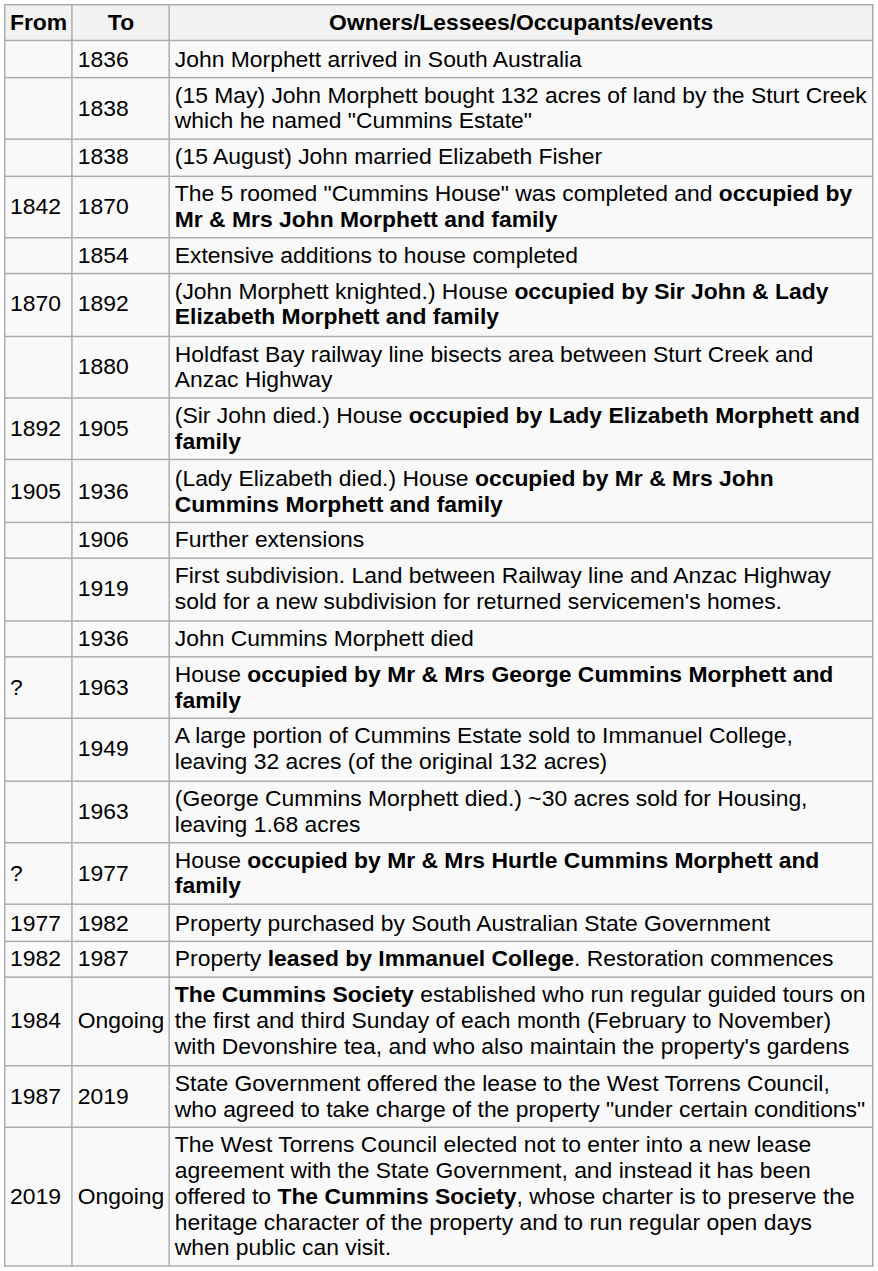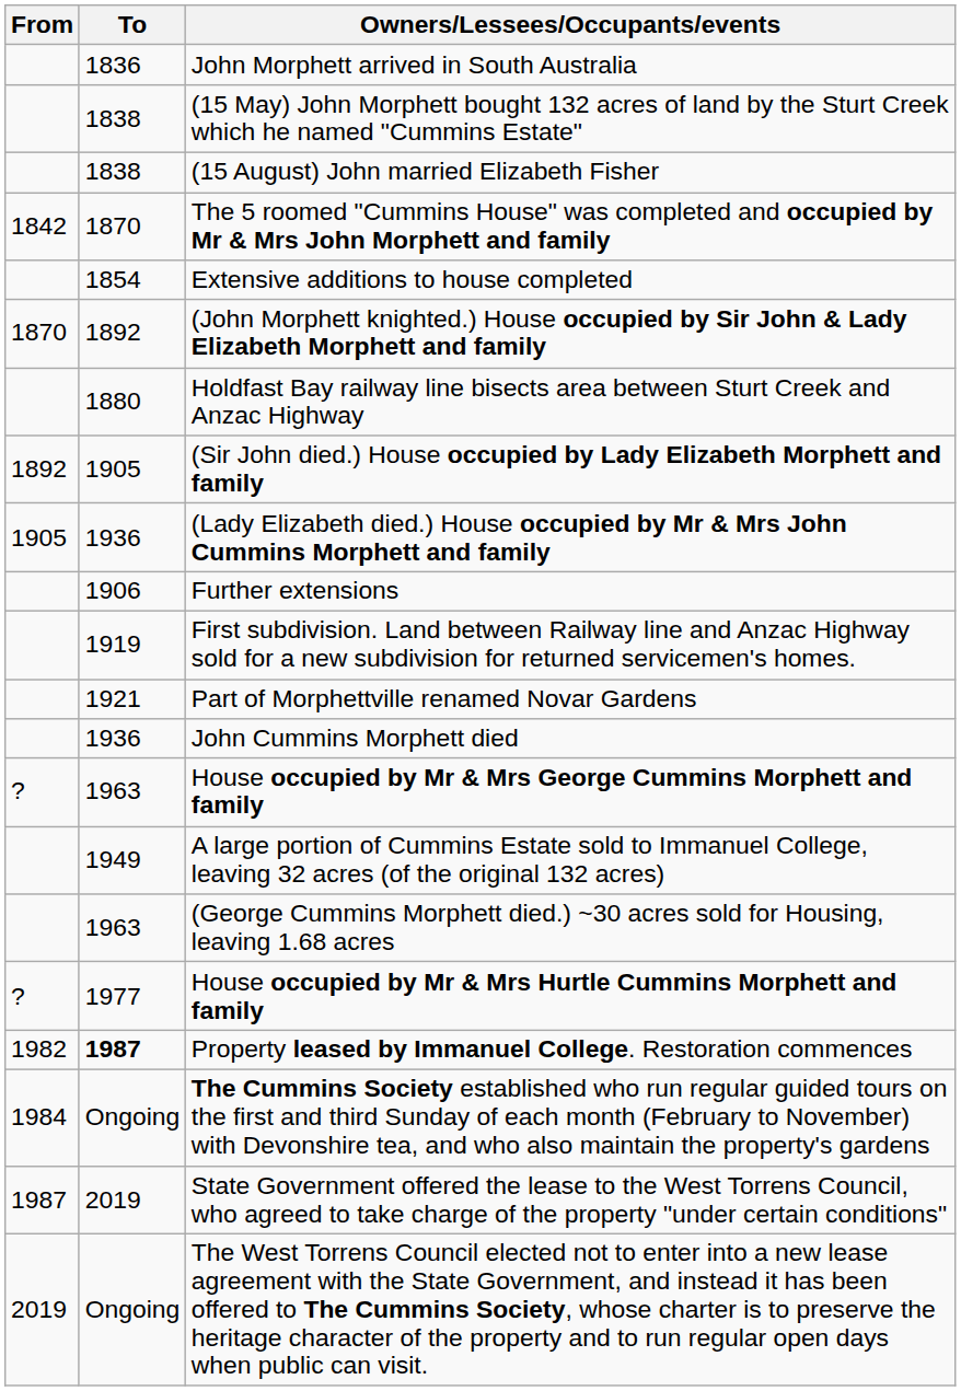 <table class=wikitable>
 <tr>
 <th>From</th>
 <th>To</th>
 <th>Owners/Lessees/Occupants/events</th>
 </tr>
 <tr>
 <td></td>
 <td>1836</td>
 <td>John Morphett arrived in South Australia</td>
 </tr>
 <tr>
 <td></td>
 <td>1838</td>
 <td>(15 May) John Morphett bought 132 acres of land by the Sturt Creek which he named "Cummins Estate"</td>
 </tr>
 <tr>
 <td></td>
 <td>1838</td>
 <td>(15 August) John married Elizabeth Fisher</td>
 </tr>
 <tr>
 <td>1842</td>
 <td>1870</td>
 <td>The 5 roomed "Cummins House" was completed and <strong>occupied by Mr & Mrs John Morphett and family</strong></td>
 </tr>
 <tr>
 <td></td>
 <td>1854</td>
 <td>Extensive additions to house completed</td>
 </tr>
 <tr>
 <td>1870</td>
 <td>1892</td>
 <td>(John Morphett knighted.) House <strong>occupied by Sir John & Lady Elizabeth Morphett and family</strong></td>
 </tr>
 <tr>
 <td></td>
 <td>1880</td>
 <td>Holdfast Bay railway line bisects area between Sturt Creek and Anzac Highway</td>
 </tr>
 <tr>
 <td>1892</td>
 <td>1905</td>
 <td>(Sir John died.) House <strong>occupied by Lady Elizabeth Morphett and family</strong></td>
 </tr>
 <tr>
 <td>1905</td>
 <td>1936</td>
 <td>(Lady Elizabeth died.) House <strong>occupied by Mr & Mrs John Cummins Morphett and family</strong></td>
 </tr>
 <tr>
 <td></td>
 <td>1906</td>
 <td>Further extensions</td>
 </tr>
 <tr>
 <td></td>
 <td>1919</td>
 <td>First subdivision. Land between Railway line and Anzac Highway sold for a new subdivision for returned servicemen's homes.</td>
 </tr>
 <tr>
 <td></td>
+<td>1921</td>
+<td>Part of Morphettville renamed Novar Gardens</td>
+</tr>
+<tr>
+<td></td>
 <td>1936</td>
 <td>John Cummins Morphett died</td>
 </tr>
 <tr>
 <td>?</td>
 <td>1963</td>
 <td>House <strong>occupied by Mr & Mrs George Cummins Morphett and family</strong></td>
 </tr>
 <tr>
 <td></td>
 <td>1949</td>
 <td>A large portion of Cummins Estate sold to Immanuel College, leaving 32 acres (of the original 132 acres)</td>
 </tr>
 <tr>
 <td></td>
 <td>1963</td>
 <td>(George Cummins Morphett died.) ~30 acres sold for Housing, leaving 1.68 acres</td>
 </tr>
 <tr>
 <td>?</td>
 <td>1977</td>
 <td>House <strong>occupied by Mr & Mrs Hurtle Cummins Morphett and family</strong></td>
 </tr>
 <tr>
-<td>1977</td>
 <td>1982</td>
-<td>Property purchased by South Australian State Government</td>
-</tr>
-<tr>
-<td>1982</td>
-<td>1987</td>
+<td><strong>1987</strong></td>
 <td>Property <strong>leased by Immanuel College</strong>. Restoration commences</td>
 </tr>
 <tr>
 <td>1984</td>
 <td>Ongoing</td>
 <td><strong>The Cummins Society</strong> established who run regular guided tours on the first and third Sunday of each month (February to November) with Devonshire tea, and who also maintain the property's gardens</td>
 </tr>
 <tr>
 <td>1987</td>
 <td>2019</td>
 <td>State Government offered the lease to the West Torrens Council, who agreed to take charge of the property "under certain conditions"</td>
 </tr>
 <tr>
 <td>2019</td>
 <td>Ongoing</td>
 <td>The West Torrens Council elected not to enter into a new lease agreement with the State Government, and instead it has been offered to <strong>The Cummins Society</strong>, whose charter is to preserve the heritage character of the property and to run regular open days when public can visit.</td>
 </tr>
 </table>
